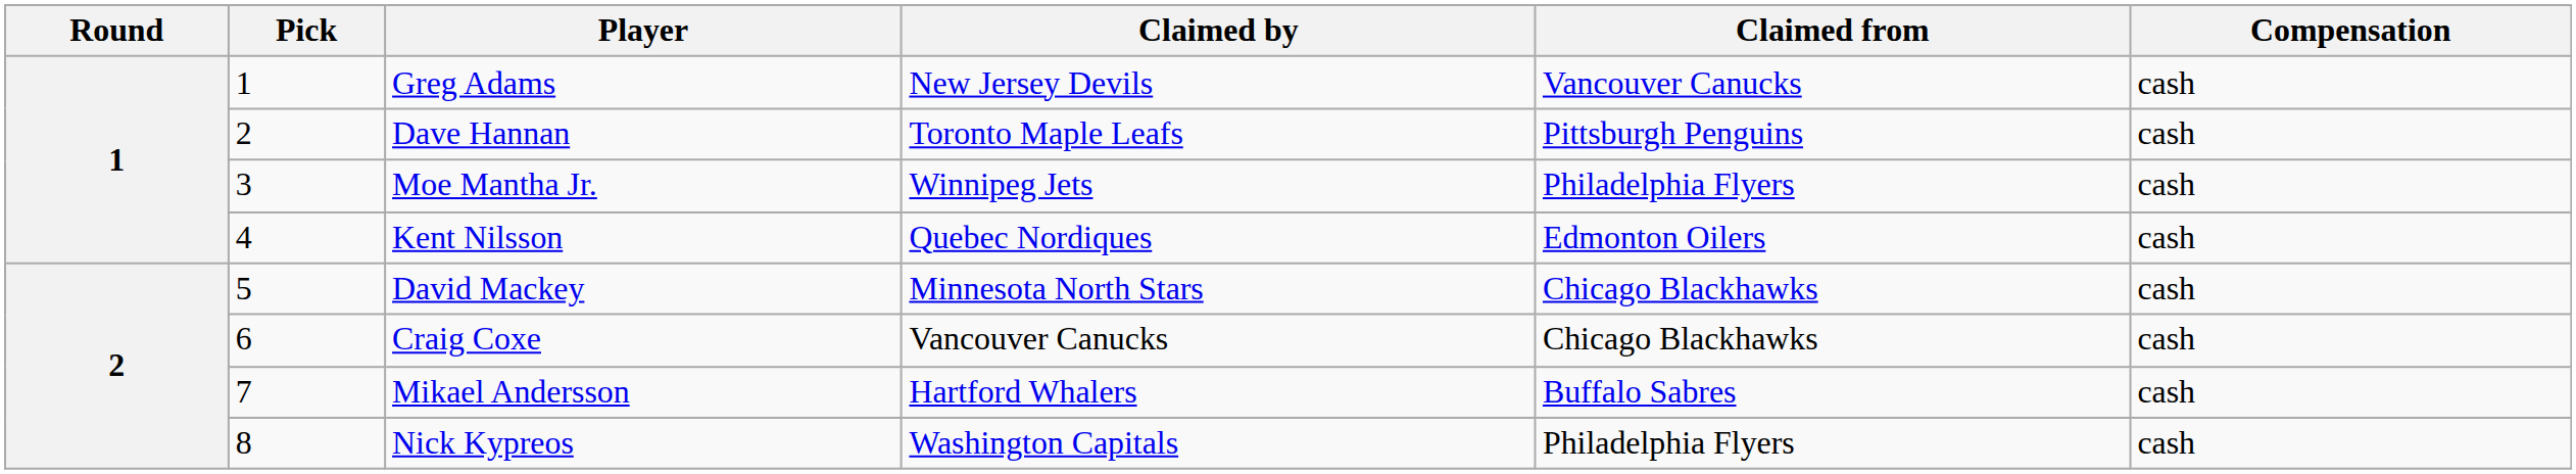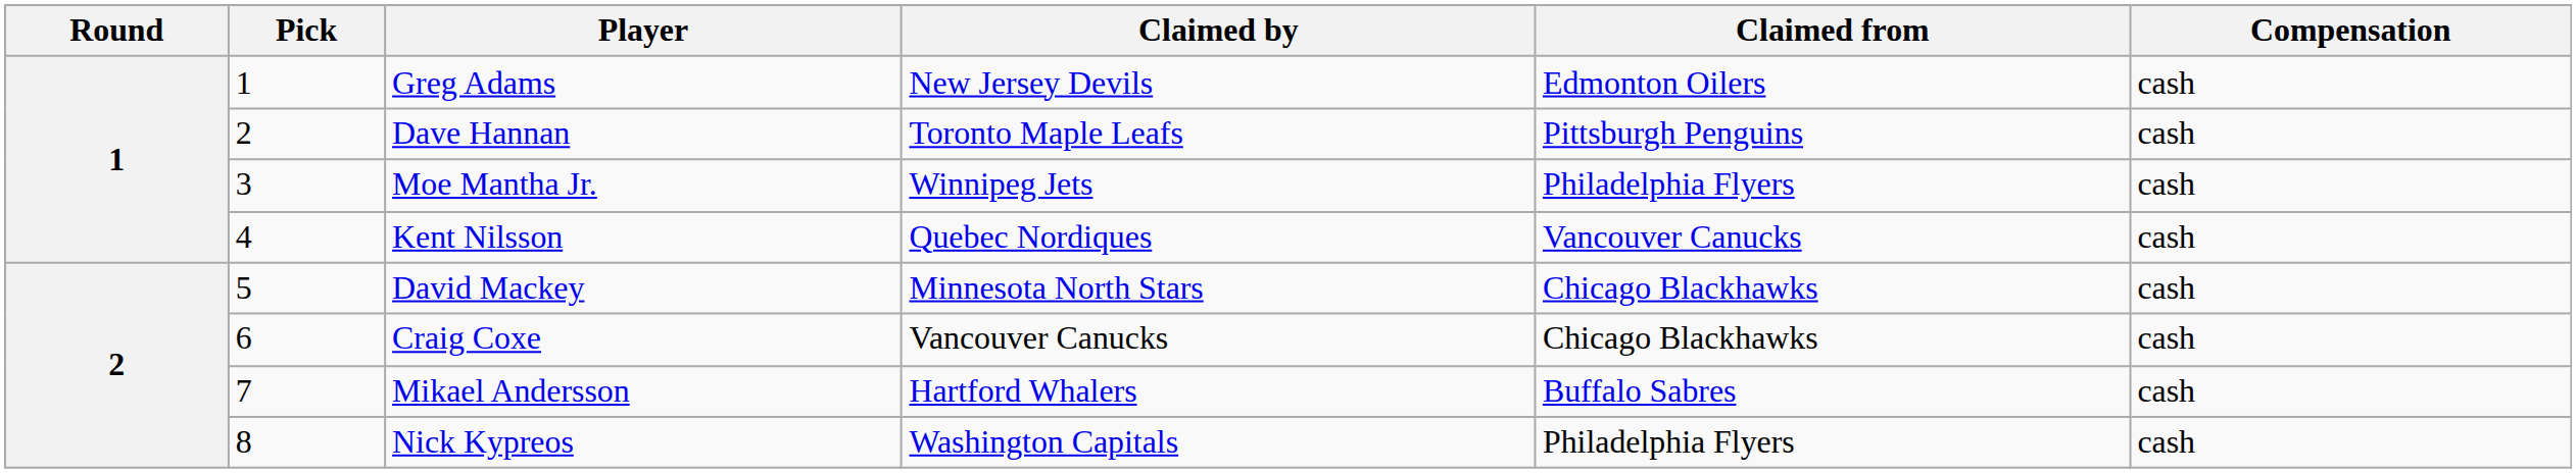 <table class="wikitable" style="width: 100%">
 <tr>
 <th scope="col">Round</th>
 <th scope="col">Pick</th>
 <th scope="col">Player</th>
 <th scope="col">Claimed by</th>
 <th scope="col">Claimed from</th>
 <th scope="col">Compensation</th>
 </tr>
 <tr>
 <th scope="row" rowspan="4">1</th>
 <td>1</td>
 <td><a href='#'>Greg Adams</a></td>
 <td><a href='#'>New Jersey Devils</a></td>
-<td><a href='#'>Vancouver Canucks</a></td>
+<td><a href='#'>Edmonton Oilers</a></td>
 <td>cash</td>
 </tr>
 <tr>
 <td>2</td>
 <td><a href='#'>Dave Hannan</a></td>
 <td><a href='#'>Toronto Maple Leafs</a></td>
 <td><a href='#'>Pittsburgh Penguins</a></td>
 <td>cash</td>
 </tr>
 <tr>
 <td>3</td>
 <td><a href='#'>Moe Mantha Jr.</a></td>
 <td><a href='#'>Winnipeg Jets</a></td>
 <td><a href='#'>Philadelphia Flyers</a></td>
 <td>cash</td>
 </tr>
 <tr>
 <td>4</td>
 <td><a href='#'>Kent Nilsson</a></td>
 <td><a href='#'>Quebec Nordiques</a></td>
-<td><a href='#'>Edmonton Oilers</a></td>
+<td><a href='#'>Vancouver Canucks</a></td>
 <td>cash</td>
 </tr>
 <tr>
 <th scope="row" rowspan="4">2</th>
 <td>5</td>
 <td><a href='#'>David Mackey</a></td>
 <td><a href='#'>Minnesota North Stars</a></td>
 <td><a href='#'>Chicago Blackhawks</a></td>
 <td>cash</td>
 </tr>
 <tr>
 <td>6</td>
 <td><a href='#'>Craig Coxe</a></td>
 <td>Vancouver Canucks</td>
 <td>Chicago Blackhawks</td>
 <td>cash</td>
 </tr>
 <tr>
 <td>7</td>
 <td><a href='#'>Mikael Andersson</a></td>
 <td><a href='#'>Hartford Whalers</a></td>
 <td><a href='#'>Buffalo Sabres</a></td>
 <td>cash</td>
 </tr>
 <tr>
 <td>8</td>
 <td><a href='#'>Nick Kypreos</a></td>
 <td><a href='#'>Washington Capitals</a></td>
 <td>Philadelphia Flyers</td>
 <td>cash</td>
 </tr>
 </table>
